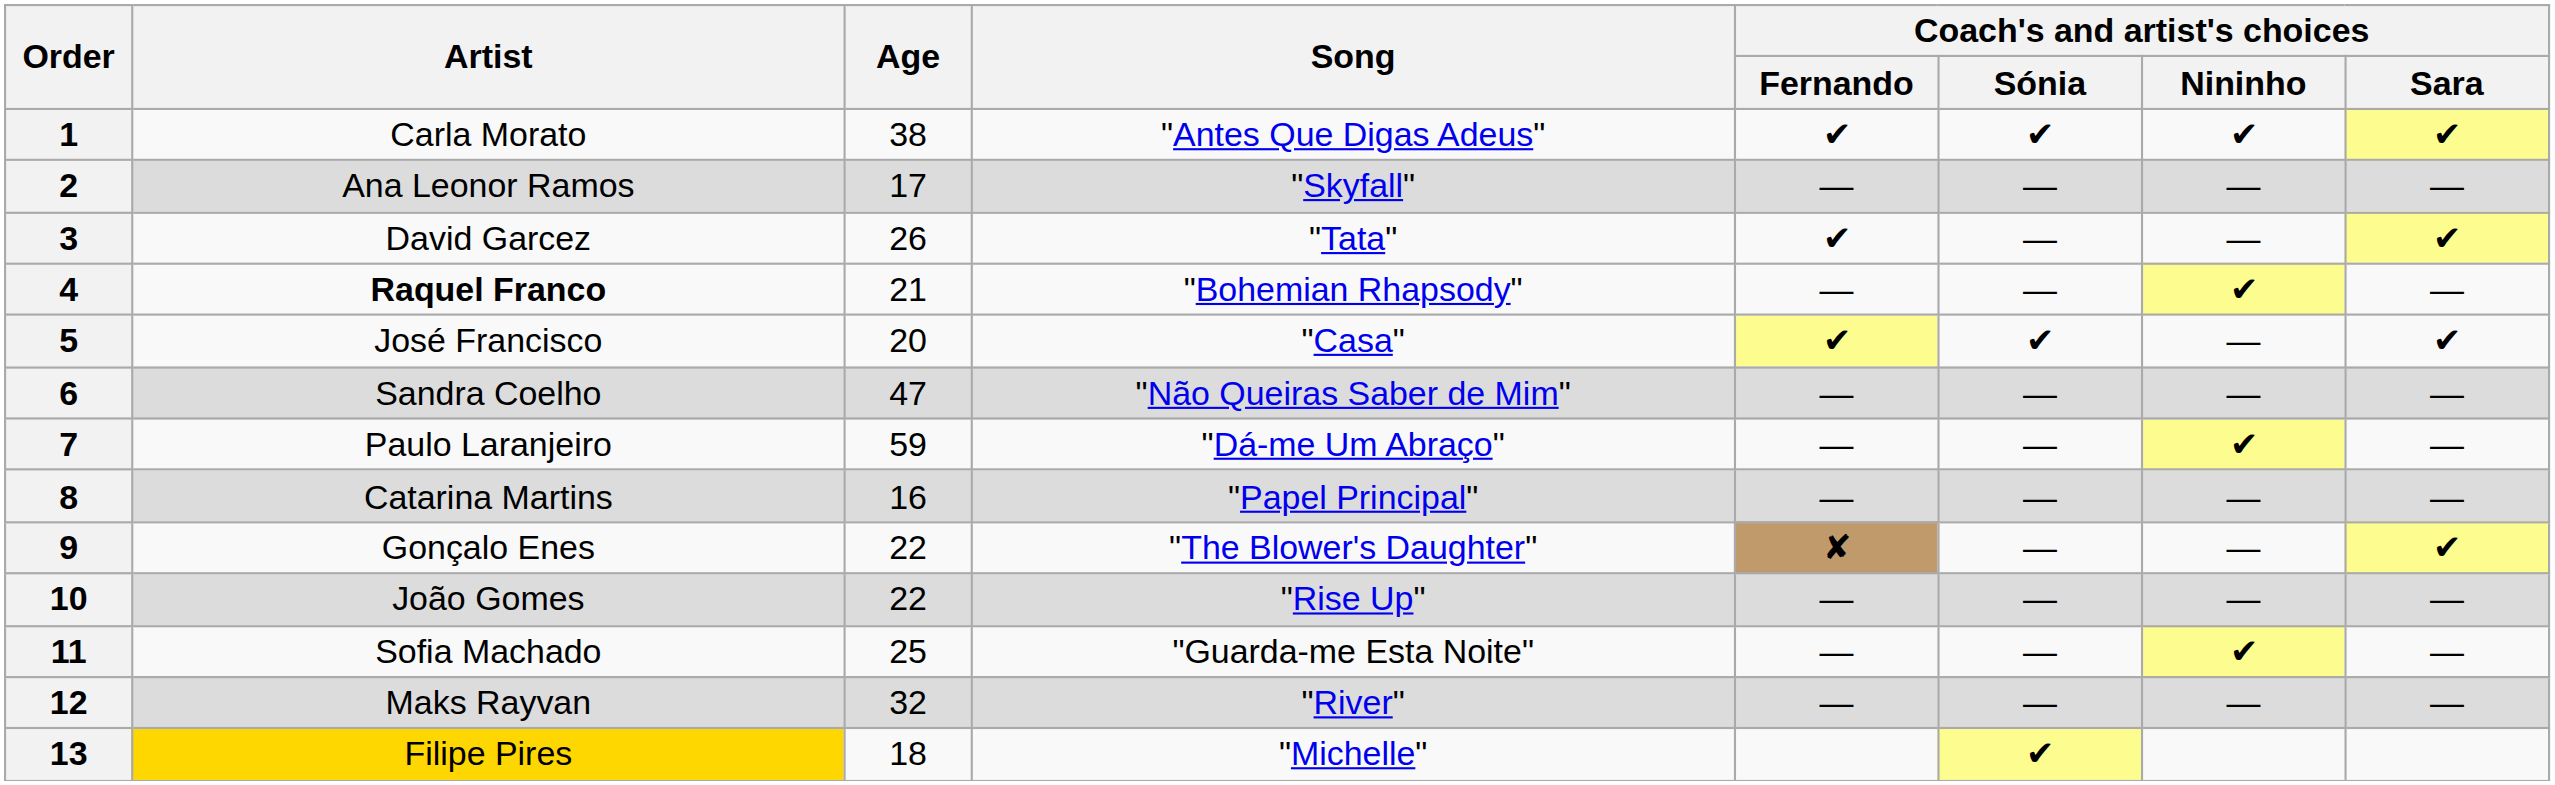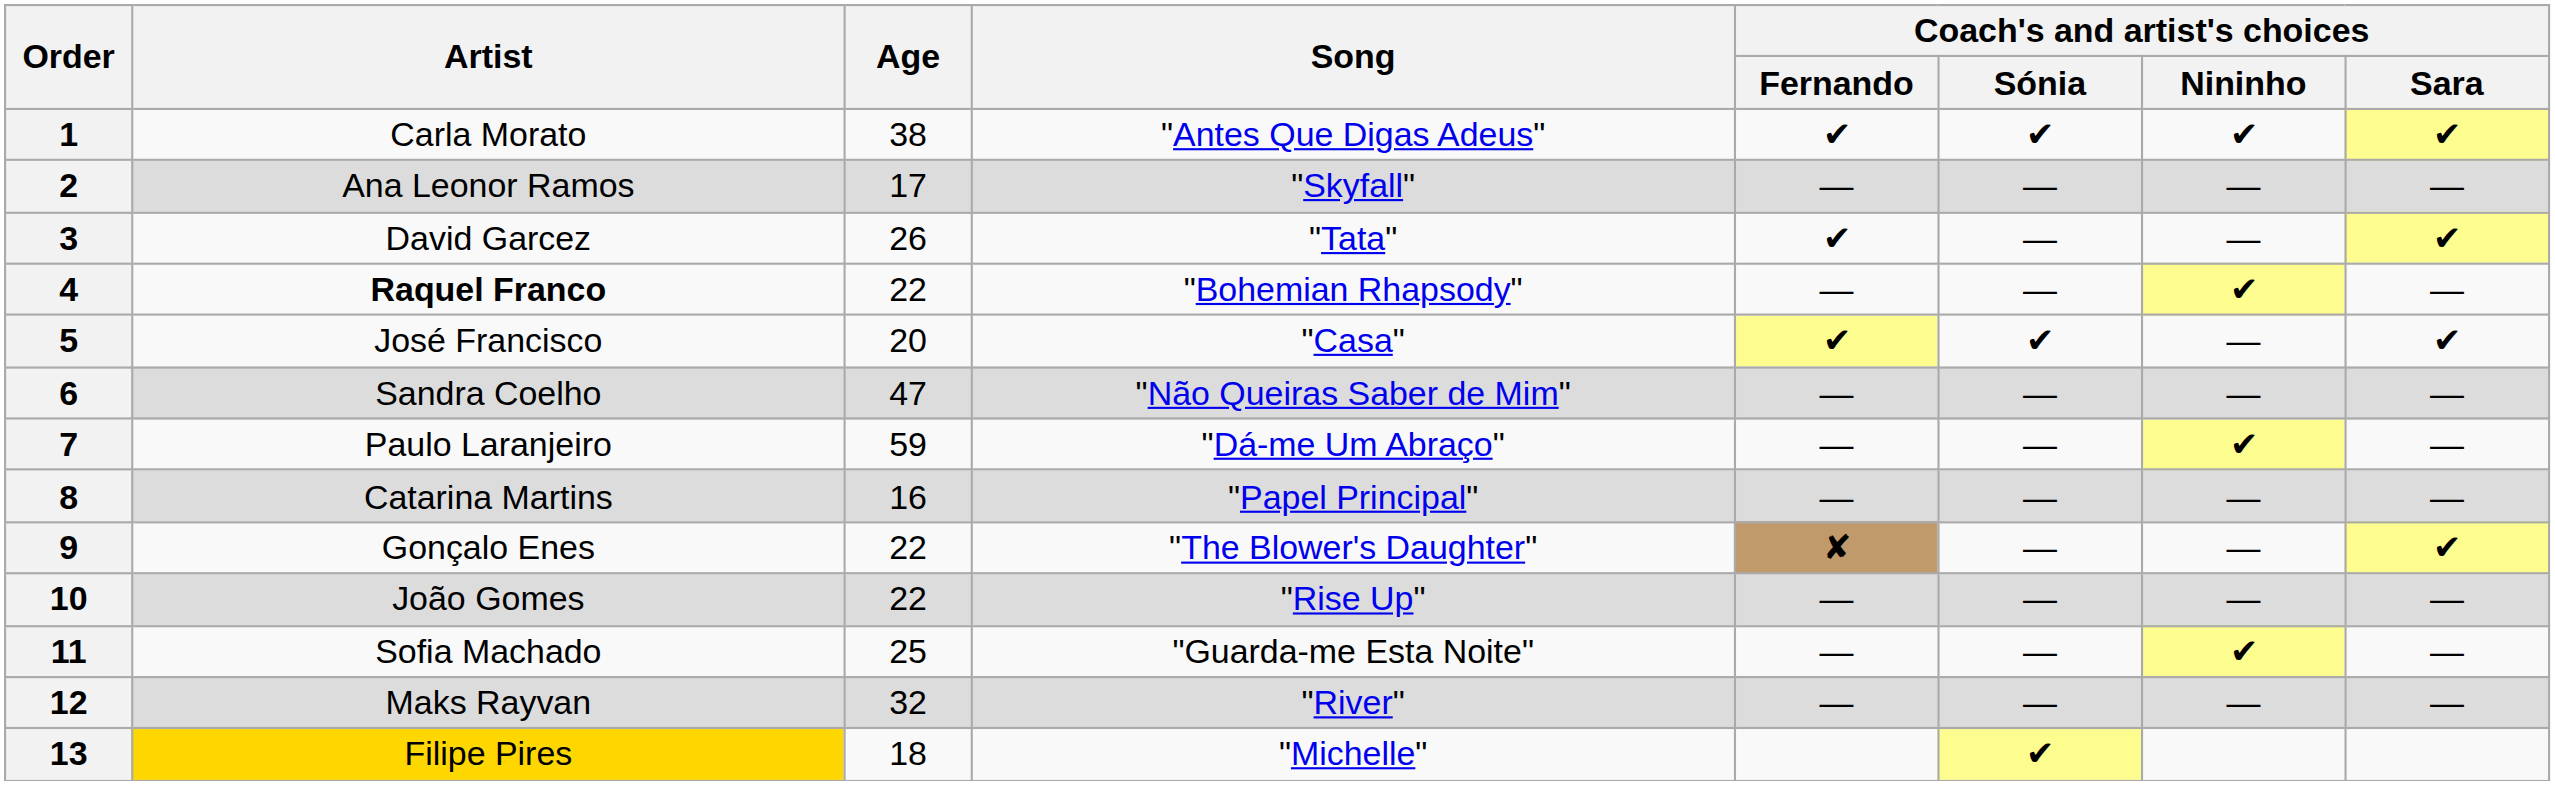 <table class="wikitable" style="text-align:center; line-height:17px; width:95%">
 <tr>
 <th rowspan="2" width="05%">Order</th>
 <th rowspan="2" width="28%">Artist</th>
 <th rowspan="2" width="05%">Age</th>
 <th rowspan="2" width="30%">Song</th>
 <th colspan="4">Coach's and artist's choices</th>
 </tr>
 <tr>
 <th width="08%">Fernando</th>
 <th width="08%">Sónia</th>
 <th width="08%">Nininho</th>
 <th width="08%">Sara</th>
 </tr>
 <tr>
 <th>1</th>
 <td>Carla Morato</td>
 <td>38</td>
 <td>"<a href='#'>Antes Que Digas Adeus</a>"</td>
 <td>✔</td>
 <td>✔</td>
 <td>✔</td>
 <td style="background:#fdfc8f">✔</td>
 </tr>
 <tr bgcolor=#DCDCDC>
 <th>2</th>
 <td>Ana Leonor Ramos</td>
 <td>17</td>
 <td>"<a href='#'>Skyfall</a>"</td>
 <td>—</td>
 <td>—</td>
 <td>—</td>
 <td>—</td>
 </tr>
 <tr>
 <th>3</th>
 <td>David Garcez</td>
 <td>26</td>
 <td>"<a href='#'>Tata</a>"</td>
 <td>✔</td>
 <td>—</td>
 <td>—</td>
 <td style="background:#fdfc8f">✔</td>
 </tr>
 <tr>
 <th>4</th>
 <td><strong>Raquel Franco</strong></td>
-<td>21</td>
+<td>22</td>
 <td>"<a href='#'>Bohemian Rhapsody</a>"</td>
 <td>—</td>
 <td>—</td>
 <td style="background:#fdfc8f">✔</td>
 <td>—</td>
 </tr>
 <tr>
 <th>5</th>
 <td>José Francisco</td>
 <td>20</td>
 <td>"<a href='#'>Casa</a>"</td>
 <td style="background:#fdfc8f">✔</td>
 <td>✔</td>
 <td>—</td>
 <td>✔</td>
 </tr>
 <tr bgcolor=#DCDCDC>
 <th>6</th>
 <td>Sandra Coelho</td>
 <td>47</td>
 <td>"<a href='#'>Não Queiras Saber de Mim</a>"</td>
 <td>—</td>
 <td>—</td>
 <td>—</td>
 <td>—</td>
 </tr>
 <tr>
 <th>7</th>
 <td>Paulo Laranjeiro</td>
 <td>59</td>
 <td>"<a href='#'>Dá-me Um Abraço</a>"</td>
 <td>—</td>
 <td>—</td>
 <td style="background:#fdfc8f">✔</td>
 <td>—</td>
 </tr>
 <tr bgcolor=#DCDCDC>
 <th>8</th>
 <td>Catarina Martins</td>
 <td>16</td>
 <td>"<a href='#'>Papel Principal</a>"</td>
 <td>—</td>
 <td>—</td>
 <td>—</td>
 <td>—</td>
 </tr>
 <tr>
 <th>9</th>
 <td>Gonçalo Enes</td>
 <td>22</td>
 <td>"<a href='#'>The Blower's Daughter</a>"</td>
 <td style="background:#C19A6B">✘</td>
 <td>—</td>
 <td>—</td>
 <td style="background:#fdfc8f">✔</td>
 </tr>
 <tr bgcolor=#DCDCDC>
 <th>10</th>
 <td>João Gomes</td>
 <td>22</td>
 <td>"<a href='#'>Rise Up</a>"</td>
 <td>—</td>
 <td>—</td>
 <td>—</td>
 <td>—</td>
 </tr>
 <tr>
 <th>11</th>
 <td>Sofia Machado</td>
 <td>25</td>
 <td>"Guarda-me Esta Noite"</td>
 <td>—</td>
 <td>—</td>
 <td style="background:#fdfc8f">✔</td>
 <td>—</td>
 </tr>
 <tr bgcolor=#DCDCDC>
 <th>12</th>
 <td>Maks Rayvan</td>
 <td>32</td>
 <td>"<a href='#'>River</a>"</td>
 <td>—</td>
 <td>—</td>
 <td>—</td>
 <td>—</td>
 </tr>
 <tr>
 <th>13</th>
 <td style="background: gold">Filipe Pires</td>
 <td>18</td>
 <td>"<a href='#'>Michelle</a>"</td>
 <td></td>
 <td style="background:#fdfc8f">✔</td>
 <td></td>
 <td></td>
 </tr>
 </table>
